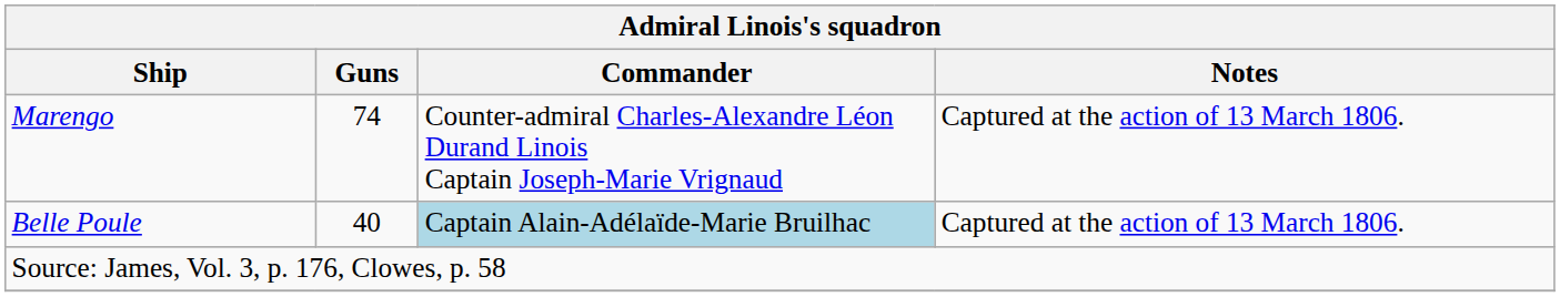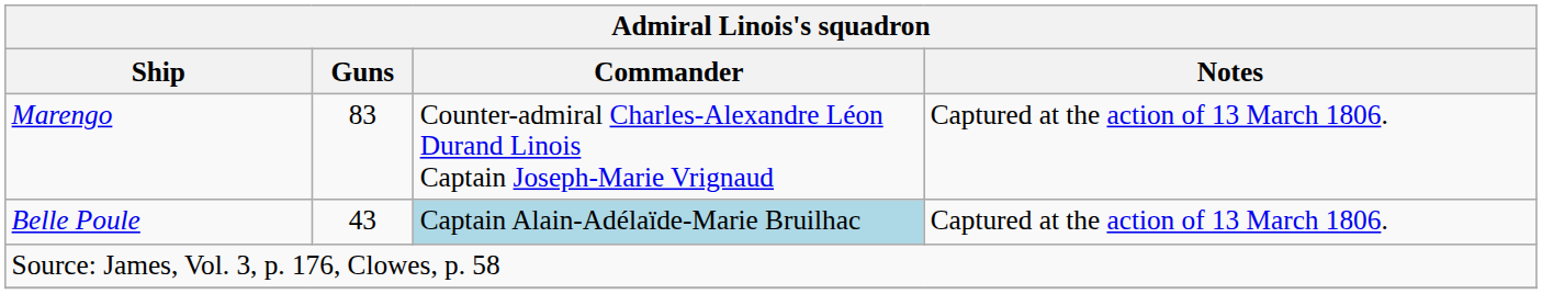 <table class="wikitable" width=100%>
 <tr valign="top">
 <th colspan="11" bgcolor="white">Admiral Linois's squadron</th>
 </tr>
 <tr valign="top"|- valign="top">
 <th width=15%; align= center>Ship</th>
 <th width=5%; align= center>Guns</th>
 <th width=25%; align= center>Commander</th>
 <th width=30%; align= center>Notes</th>
 </tr>
 <tr valign="top">
 <td align= left><a href='#'><em>Marengo</em></a></td>
-<td align= center>74</td>
+<td align= center>83</td>
 <td align= left>Counter-admiral <a href='#'>Charles-Alexandre Léon Durand Linois</a><br>Captain <a href='#'>Joseph-Marie Vrignaud</a></td>
 <td align= left>Captured at the <a href='#'>action of 13 March 1806</a>.</td>
 </tr>
 <tr valign="top">
 <td align= left><a href='#'><em>Belle Poule</em></a></td>
-<td align= center>40</td>
+<td align= center>43</td>
 <td align= left style="background: lightblue;">Captain Alain-Adélaïde-Marie Bruilhac</td>
 <td align= left>Captured at the <a href='#'>action of 13 March 1806</a>.</td>
 </tr>
 <tr valign="top">
 <td colspan="9" align="left">Source: James, Vol. 3, p. 176, Clowes, p. 58</td>
 </tr>
 <tr>
 </tr>
 </table>
